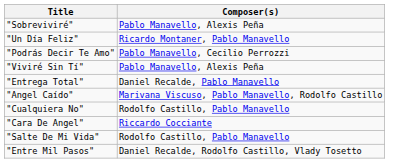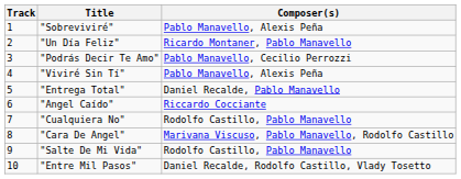 <table class="wikitable">
 <tr>
+<th>Track</th>
 <th>Title</th>
 <th>Composer(s)</th>
 </tr>
 <tr>
+<td>1</td>
 <td>"Sobreviviré"</td>
 <td><a href='#'>Pablo Manavello</a>, Alexis Peña</td>
 </tr>
 <tr>
+<td>2</td>
 <td>"Un Día Feliz"</td>
 <td><a href='#'>Ricardo Montaner</a>, <a href='#'>Pablo Manavello</a></td>
 </tr>
 <tr>
+<td>3</td>
 <td>"Podrás Decir Te Amo"</td>
 <td><a href='#'>Pablo Manavello</a>, Cecilio Perrozzi</td>
 </tr>
 <tr>
+<td>4</td>
 <td>"Viviré Sin Tí"</td>
 <td><a href='#'>Pablo Manavello</a>, Alexis Peña</td>
 </tr>
 <tr>
+<td>5</td>
 <td>"Entrega Total"</td>
 <td>Daniel Recalde, <a href='#'>Pablo Manavello</a></td>
 </tr>
 <tr>
+<td>6</td>
 <td>"Angel Caído"</td>
-<td><a href='#'>Marivana Viscuso</a>, <a href='#'>Pablo Manavello</a>, Rodolfo Castillo</td>
+<td><a href='#'>Riccardo Cocciante</a></td>
 </tr>
 <tr>
+<td>7</td>
 <td>"Cualquiera No"</td>
 <td>Rodolfo Castillo, <a href='#'>Pablo Manavello</a></td>
 </tr>
 <tr>
+<td>8</td>
 <td>"Cara De Angel"</td>
-<td><a href='#'>Riccardo Cocciante</a></td>
+<td><a href='#'>Marivana Viscuso</a>, <a href='#'>Pablo Manavello</a>, Rodolfo Castillo</td>
 </tr>
 <tr>
+<td>9</td>
 <td>"Salte De Mi Vida"</td>
 <td>Rodolfo Castillo, <a href='#'>Pablo Manavello</a></td>
 </tr>
 <tr>
+<td>10</td>
 <td>"Entre Mil Pasos"</td>
 <td>Daniel Recalde, Rodolfo Castillo, Vlady Tosetto</td>
 </tr>
 </table>
